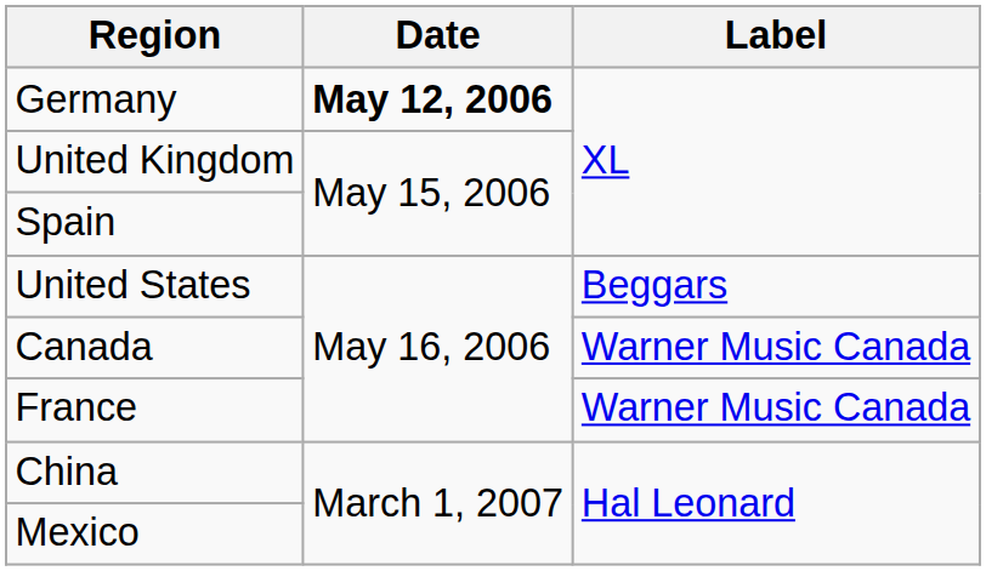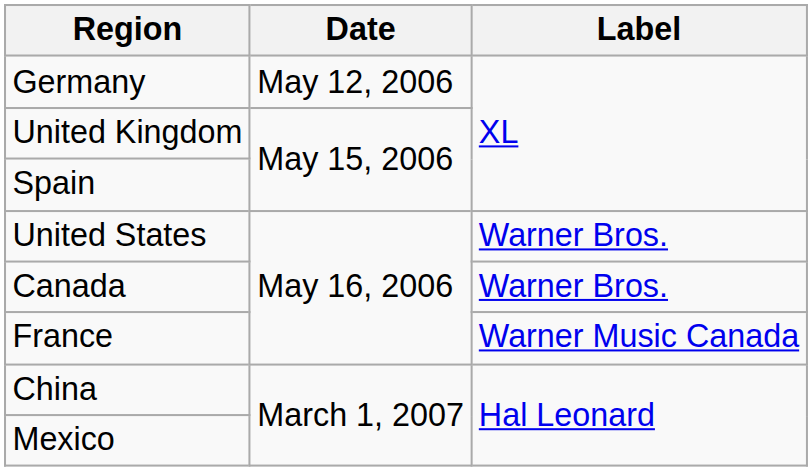 <table class="wikitable plainrowheaders">
 <tr>
 <th scope="col">Region</th>
 <th scope="col">Date</th>
 <th scope="col">Label</th>
 </tr>
 <tr>
 <td scope="row">Germany</td>
-<td><strong>May 12, 2006</strong></td>
+<td>May 12, 2006</td>
 <td rowspan=3><a href='#'>XL</a></td>
 </tr>
 <tr>
 <td scope="row">United Kingdom</td>
 <td rowspan=2>May 15, 2006</td>
 </tr>
 <tr>
 <td scope="row">Spain</td>
 </tr>
 <tr>
 <td scope="row">United States</td>
 <td rowspan=3>May 16, 2006</td>
-<td rowspan="1"><a href='#'>Beggars</a></td>
+<td rowspan="1"><a href='#'>Warner Bros.</a></td>
 </tr>
 <tr>
 <td scope=>Canada</td>
-<td rowspan="1"><a href='#'>Warner Music Canada</a></td>
+<td rowspan="1"><a href='#'>Warner Bros.</a></td>
 </tr>
 <tr>
 <td scope="row">France</td>
 <td rowspan="1"><a href='#'>Warner Music Canada</a></td>
 </tr>
 <tr>
 <td scope="row">China</td>
 <td rowspan=2>March 1, 2007</td>
 <td rowspan="2"><a href='#'>Hal Leonard</a></td>
 </tr>
 <tr>
 <td scope="row">Mexico</td>
 </tr>
 </table>
